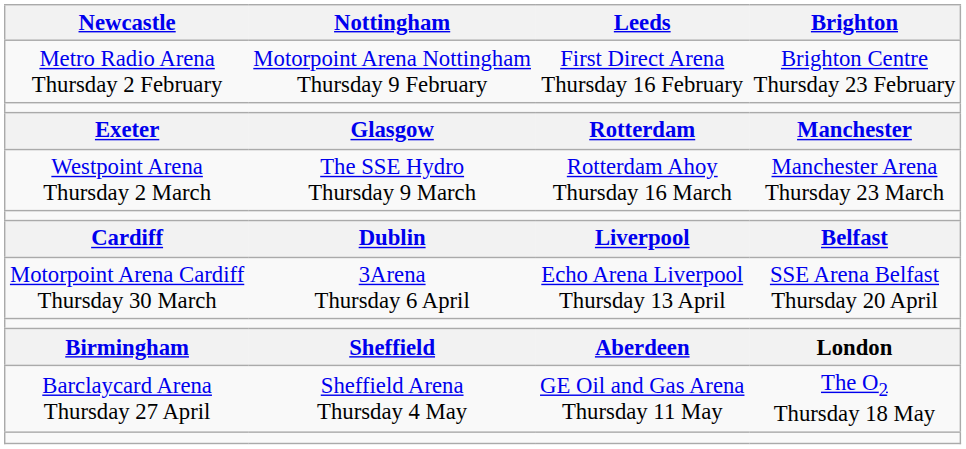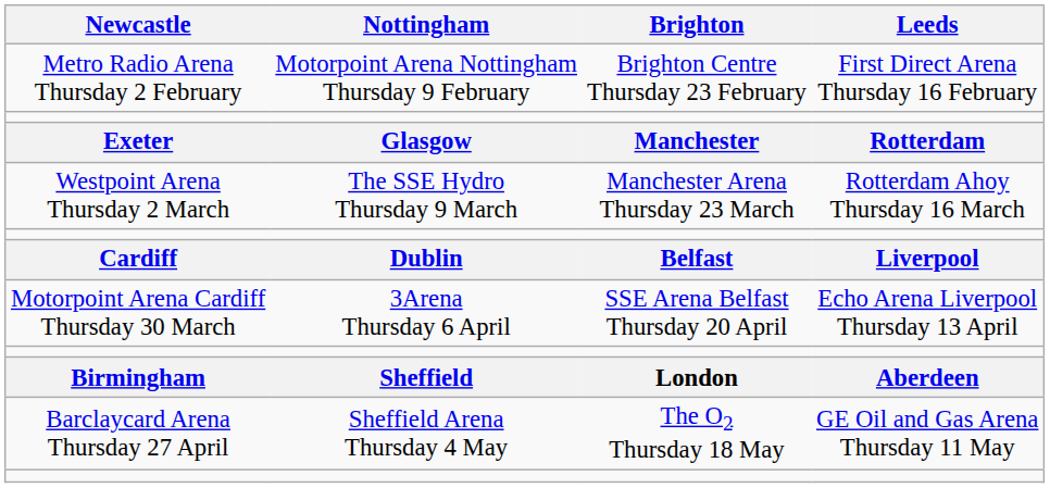 <table class="wikitable" style="text-align:center;">
 <tr>
 <th style="border-left:none; border-right:none;"> <a href='#'>Newcastle</a></th>
 <th style="border-left:none; border-right:none;"> <a href='#'>Nottingham</a></th>
+<th style="border-left:none; border-right:none;"> <a href='#'>Brighton</a></th>
 <th style="border-left:none; border-right:none;"> <a href='#'>Leeds</a></th>
-<th style="border-left:none; border-right:none;"> <a href='#'>Brighton</a></th>
 </tr>
 <tr>
 <td style="border-left:none; border-right:none;"><a href='#'>Metro Radio Arena</a><br>Thursday 2 February</td>
 <td style="border-left:none; border-right:none;"><a href='#'>Motorpoint Arena Nottingham</a><br>Thursday 9 February</td>
+<td style="border-left:none; border-right:none;"><a href='#'>Brighton Centre</a><br>Thursday 23 February</td>
 <td style="border-left:none; border-right:none;"><a href='#'>First Direct Arena</a><br>Thursday 16 February</td>
-<td style="border-left:none; border-right:none;"><a href='#'>Brighton Centre</a><br>Thursday 23 February</td>
 </tr>
 <tr>
 <td style="border:none;"></td>
 <td style="border:none;"></td>
 <td style="border:none;"></td>
 <td style="border:none;"></td>
 </tr>
 <tr>
 <th style="border-left:none; border-right:none;"> <a href='#'>Exeter</a></th>
 <th style="border-left:none; border-right:none;"> <a href='#'>Glasgow</a></th>
+<th style="border-left:none; border-right:none;"> <a href='#'>Manchester</a></th>
 <th style="border-left:none; border-right:none;"> <a href='#'>Rotterdam</a></th>
-<th style="border-left:none; border-right:none;"> <a href='#'>Manchester</a></th>
 </tr>
 <tr>
 <td style="border-left:none; border-right:none;"><a href='#'>Westpoint Arena</a><br>Thursday 2 March</td>
 <td style="border-left:none; border-right:none;"><a href='#'>The SSE Hydro</a><br>Thursday 9 March</td>
+<td style="border-left:none; border-right:none;"><a href='#'>Manchester Arena</a><br>Thursday 23 March</td>
 <td style="border-left:none; border-right:none;"><a href='#'>Rotterdam Ahoy</a><br>Thursday 16 March</td>
-<td style="border-left:none; border-right:none;"><a href='#'>Manchester Arena</a><br>Thursday 23 March</td>
 </tr>
 <tr>
 <td style="border:none;"></td>
 <td style="border:none;"></td>
 <td style="border:none;"></td>
 <td style="border:none;"></td>
 </tr>
 <tr>
 <th style="border-left:none; border-right:none;"> <a href='#'>Cardiff</a></th>
 <th style="border-left:none; border-right:none;"> <a href='#'>Dublin</a></th>
+<th style="border-left:none; border-right:none;"> <a href='#'>Belfast</a></th>
 <th style="border-left:none; border-right:none;"> <a href='#'>Liverpool</a></th>
-<th style="border-left:none; border-right:none;"> <a href='#'>Belfast</a></th>
 </tr>
 <tr>
 <td style="border-left:none; border-right:none;"><a href='#'>Motorpoint Arena Cardiff</a><br>Thursday 30 March</td>
 <td style="border-left:none; border-right:none;"><a href='#'>3Arena</a><br>Thursday 6 April</td>
+<td style="border-left:none; border-right:none;"><a href='#'>SSE Arena Belfast</a><br>Thursday 20 April</td>
 <td style="border-left:none; border-right:none;"><a href='#'>Echo Arena Liverpool</a><br>Thursday 13 April</td>
-<td style="border-left:none; border-right:none;"><a href='#'>SSE Arena Belfast</a><br>Thursday 20 April</td>
 </tr>
 <tr>
 <td style="border:none;"></td>
 <td style="border:none;"></td>
 <td style="border:none;"></td>
 <td style="border:none;"></td>
 </tr>
 <tr>
 <th style="border-left:none; border-right:none;"> <a href='#'>Birmingham</a></th>
 <th style="border-left:none; border-right:none;"> <a href='#'>Sheffield</a></th>
+<th style="border-left:none; border-right:none;"> London</th>
 <th style="border-left:none; border-right:none;"> <a href='#'>Aberdeen</a></th>
-<th style="border-left:none; border-right:none;"> London</th>
 </tr>
 <tr>
 <td style="border-left:none; border-right:none;"><a href='#'>Barclaycard Arena</a><br>Thursday 27 April</td>
 <td style="border-left:none; border-right:none;"><a href='#'>Sheffield Arena</a><br>Thursday 4 May</td>
+<td style="border-left:none; border-right:none;"><a href='#'>The O<sub>2</sub></a><br>Thursday 18 May</td>
 <td style="border-left:none; border-right:none;"><a href='#'>GE Oil and Gas Arena</a><br>Thursday 11 May</td>
-<td style="border-left:none; border-right:none;"><a href='#'>The O<sub>2</sub></a><br>Thursday 18 May</td>
 </tr>
 <tr>
 <td style="border:none;"></td>
 <td style="border:none;"></td>
 <td style="border:none;"></td>
 <td style="border:none;"></td>
 </tr>
 </table>
